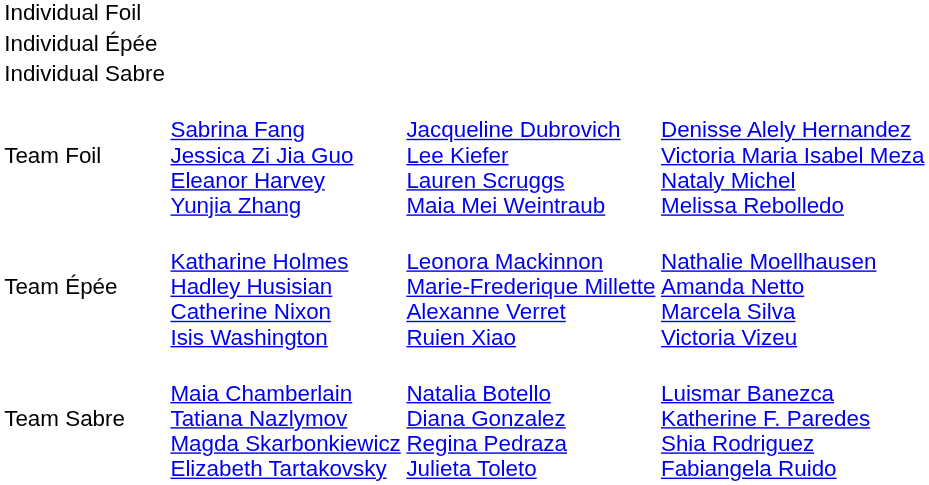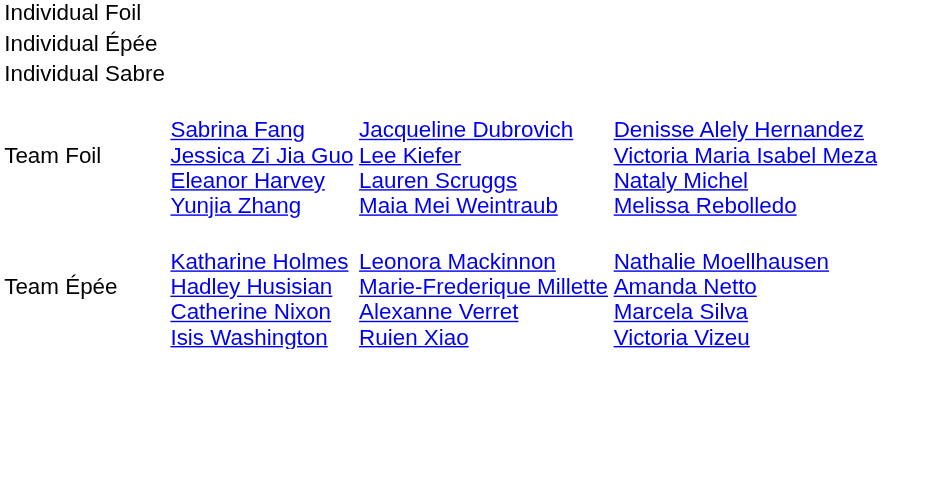 <table>
 <tr>
 <td rowspan=2>Individual Foil</td>
 <td rowspan=2></td>
 <td rowspan=2></td>
 <td></td>
 </tr>
 <tr>
 <td></td>
 </tr>
 <tr>
 <td rowspan=2>Individual Épée</td>
 <td rowspan=2></td>
 <td rowspan=2></td>
 <td></td>
 </tr>
 <tr>
 <td></td>
 </tr>
 <tr>
 <td rowspan=2>Individual Sabre</td>
 <td rowspan=2></td>
 <td rowspan=2></td>
 <td></td>
 </tr>
 <tr>
 <td></td>
 </tr>
 <tr>
 <td>Team Foil</td>
 <td><br><a href='#'>Sabrina Fang</a><br><a href='#'>Jessica Zi Jia Guo</a><br><a href='#'>Eleanor Harvey</a><br><a href='#'>Yunjia Zhang</a></td>
 <td><br><a href='#'>Jacqueline Dubrovich</a><br><a href='#'>Lee Kiefer</a><br><a href='#'>Lauren Scruggs</a><br><a href='#'>Maia Mei Weintraub</a></td>
 <td><br><a href='#'>Denisse Alely Hernandez</a><br><a href='#'>Victoria Maria Isabel Meza</a><br><a href='#'>Nataly Michel</a><br><a href='#'>Melissa Rebolledo</a></td>
 </tr>
 <tr>
 <td>Team Épée</td>
 <td><br><a href='#'>Katharine Holmes</a><br><a href='#'>Hadley Husisian</a><br><a href='#'>Catherine Nixon</a><br><a href='#'>Isis Washington</a></td>
 <td><br><a href='#'>Leonora Mackinnon</a><br><a href='#'>Marie-Frederique Millette</a><br><a href='#'>Alexanne Verret</a><br><a href='#'>Ruien Xiao</a></td>
 <td><br><a href='#'>Nathalie Moellhausen</a><br><a href='#'>Amanda Netto</a><br><a href='#'>Marcela Silva</a><br><a href='#'>Victoria Vizeu</a></td>
 </tr>
-<tr>
-<td>Team Sabre</td>
-<td><br><a href='#'>Maia Chamberlain</a><br><a href='#'>Tatiana Nazlymov</a><br><a href='#'>Magda Skarbonkiewicz</a><br><a href='#'>Elizabeth Tartakovsky</a></td>
-<td><br><a href='#'>Natalia Botello</a><br><a href='#'>Diana Gonzalez</a><br><a href='#'>Regina Pedraza</a><br><a href='#'>Julieta Toleto</a></td>
-<td><br><a href='#'>Luismar Banezca</a><br><a href='#'>Katherine F. Paredes</a><br><a href='#'>Shia Rodriguez</a><br><a href='#'>Fabiangela Ruido</a></td>
-</tr>
 </table>
